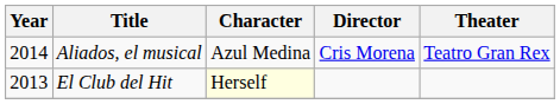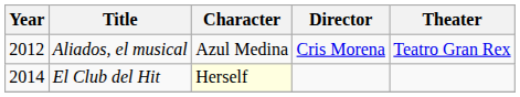 <table class="wikitable" style="font-size: 90%;">
 <tr>
 <th>Year</th>
 <th>Title</th>
 <th>Character</th>
 <th>Director</th>
 <th>Theater</th>
 </tr>
 <tr>
-<td>2014</td>
+<td>2012</td>
 <td><em>Aliados, el musical</em></td>
 <td>Azul Medina</td>
 <td><a href='#'>Cris Morena</a></td>
 <td><a href='#'>Teatro Gran Rex</a></td>
 </tr>
 <tr>
-<td>2013</td>
+<td>2014</td>
 <td><em>El Club del Hit</em></td>
 <td style="background: lightyellow;">Herself</td>
 <td></td>
 <td></td>
 </tr>
 <tr>
 </tr>
 </table>
